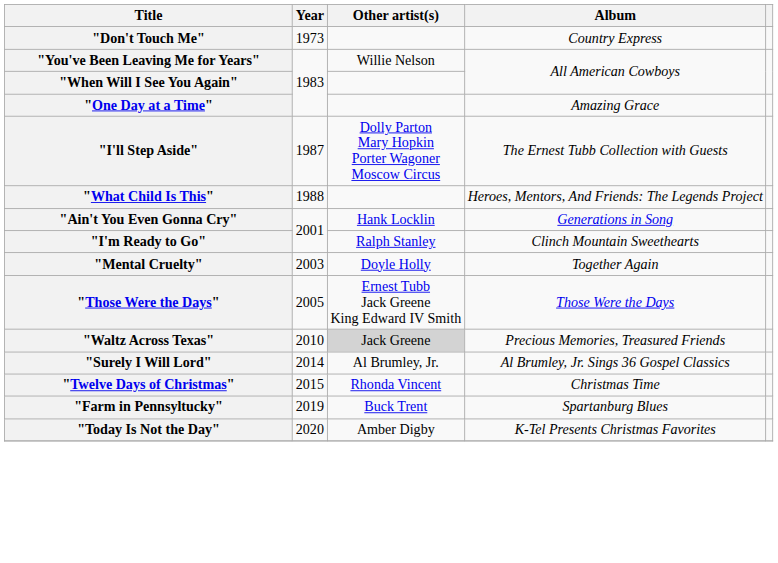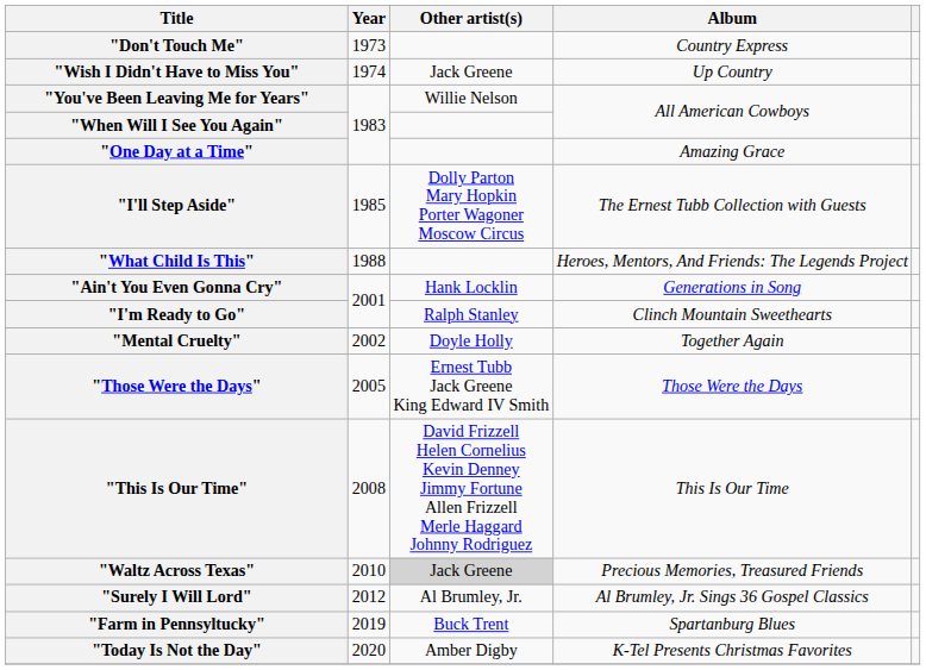 <table class="wikitable plainrowheaders" style="text-align:center;" border="1">
 <tr>
 <th scope="col" style="width:20em;">Title</th>
 <th scope="col">Year</th>
 <th scope="col">Other artist(s)</th>
 <th scope="col">Album</th>
 <th scope="col"></th>
 </tr>
 <tr>
 <th scope="row">"Don't Touch Me"<br></th>
 <td>1973</td>
 <td></td>
 <td><em>Country Express</em></td>
+<td></td>
+</tr>
+<tr>
+<th scope="row">"Wish I Didn't Have to Miss You" </th>
+<td>1974</td>
+<td>Jack Greene</td>
+<td><em>Up Country</em></td>
 <td></td>
 </tr>
 <tr>
 <th scope="row">"You've Been Leaving Me for Years"</th>
 <td rowspan="3">1983</td>
 <td>Willie Nelson</td>
 <td rowspan="2"><em>All American Cowboys</em></td>
 <td rowspan="2"></td>
 </tr>
 <tr>
 <th scope="row">"When Will I See You Again"</th>
 <td></td>
 </tr>
 <tr>
 <th scope="row">"<a href='#'>One Day at a Time</a>"</th>
 <td></td>
 <td><em>Amazing Grace</em></td>
 <td></td>
 </tr>
 <tr>
 <th scope="row">"I'll Step Aside"</th>
-<td>1987</td>
+<td>1985</td>
 <td><a href='#'>Dolly Parton</a><br><a href='#'>Mary Hopkin</a><br><a href='#'>Porter Wagoner</a><br><a href='#'>Moscow Circus</a></td>
 <td><em>The Ernest Tubb Collection with Guests</em></td>
 <td></td>
 </tr>
 <tr>
 <th scope="row">"<a href='#'>What Child Is This</a>"</th>
 <td>1988</td>
 <td></td>
 <td><em>Heroes, Mentors, And Friends: The Legends Project</em></td>
 <td></td>
 </tr>
 <tr>
 <th scope="row">"Ain't You Even Gonna Cry"</th>
 <td rowspan="2">2001</td>
 <td><a href='#'>Hank Locklin</a></td>
 <td><em><a href='#'>Generations in Song</a></em></td>
 <td></td>
 </tr>
 <tr>
 <th scope="row">"I'm Ready to Go"</th>
 <td><a href='#'>Ralph Stanley</a></td>
 <td><em>Clinch Mountain Sweethearts</em></td>
 <td></td>
 </tr>
 <tr>
 <th scope="row">"Mental Cruelty"</th>
-<td>2003</td>
+<td>2002</td>
 <td><a href='#'>Doyle Holly</a></td>
 <td><em>Together Again</em></td>
 <td></td>
 </tr>
 <tr>
 <th scope="row">"<a href='#'>Those Were the Days</a>"</th>
 <td>2005</td>
 <td><a href='#'>Ernest Tubb</a><br>Jack Greene<br>King Edward IV Smith</td>
 <td><em><a href='#'>Those Were the Days</a></em></td>
 <td></td>
 </tr>
 <tr>
+<th scope="row">"This Is Our Time"</th>
+<td>2008</td>
+<td><a href='#'>David Frizzell</a><br><a href='#'>Helen Cornelius</a><br><a href='#'>Kevin Denney</a><br><a href='#'>Jimmy Fortune</a><br>Allen Frizzell<br><a href='#'>Merle Haggard</a><br><a href='#'>Johnny Rodriguez</a></td>
+<td><em>This Is Our Time</em></td>
+<td></td>
+</tr>
+<tr>
 <th scope="row">"Waltz Across Texas"</th>
 <td>2010</td>
 <td style="background: lightgrey;">Jack Greene</td>
 <td><em>Precious Memories, Treasured Friends</em></td>
 <td></td>
 </tr>
 <tr>
 <th scope="row">"Surely I Will Lord"</th>
-<td>2014</td>
+<td>2012</td>
 <td>Al Brumley, Jr.</td>
 <td><em>Al Brumley, Jr. Sings 36 Gospel Classics</em></td>
-<td></td>
-</tr>
-<tr>
-<th scope="row">"<a href='#'>Twelve Days of Christmas</a>"</th>
-<td>2015</td>
-<td><a href='#'>Rhonda Vincent</a></td>
-<td><em>Christmas Time</em></td>
 <td></td>
 </tr>
 <tr>
 <th scope="row">"Farm in Pennsyltucky"</th>
 <td>2019</td>
 <td><a href='#'>Buck Trent</a></td>
 <td><em>Spartanburg Blues</em></td>
 <td></td>
 </tr>
 <tr>
 <th scope="row">"Today Is Not the Day"</th>
 <td>2020</td>
 <td>Amber Digby</td>
 <td><em>K-Tel Presents Christmas Favorites</em></td>
 <td></td>
 </tr>
 <tr>
 </tr>
 </table>
